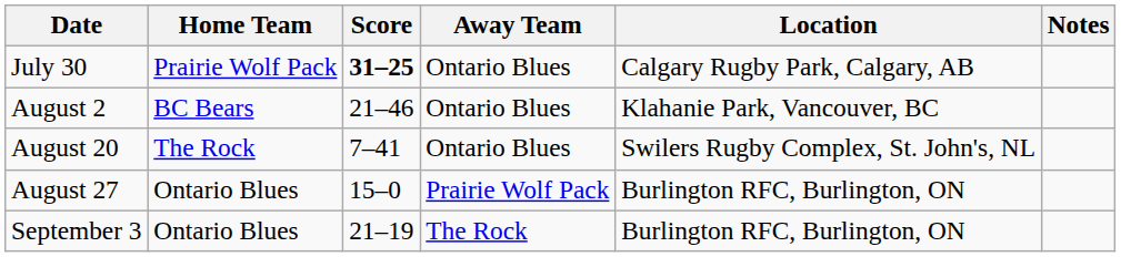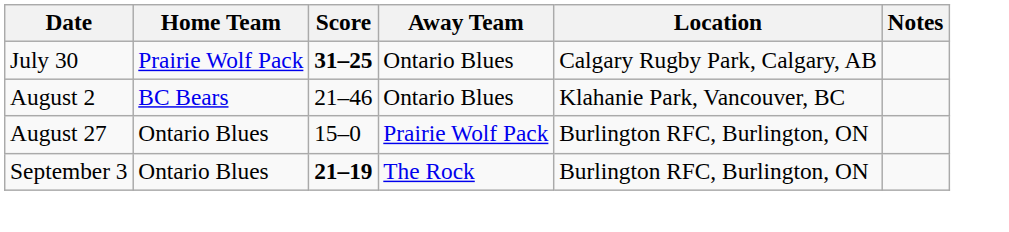 <table class="wikitable">
 <tr>
 <th>Date</th>
 <th>Home Team</th>
 <th>Score</th>
 <th>Away Team</th>
 <th>Location</th>
 <th>Notes</th>
 </tr>
 <tr>
 <td>July 30</td>
 <td><a href='#'>Prairie Wolf Pack</a></td>
 <td><strong>31–25</strong></td>
 <td>Ontario Blues</td>
 <td>Calgary Rugby Park, Calgary, AB</td>
 <td></td>
 </tr>
 <tr>
 <td>August 2</td>
 <td><a href='#'>BC Bears</a></td>
 <td>21–46</td>
 <td>Ontario Blues</td>
 <td>Klahanie Park, Vancouver, BC</td>
 <td></td>
 </tr>
 <tr>
-<td>August 20</td>
-<td><a href='#'>The Rock</a></td>
-<td>7–41</td>
-<td>Ontario Blues</td>
-<td>Swilers Rugby Complex, St. John's, NL</td>
-<td></td>
-</tr>
-<tr>
 <td>August 27</td>
 <td>Ontario Blues</td>
 <td>15–0</td>
 <td><a href='#'>Prairie Wolf Pack</a></td>
 <td>Burlington RFC, Burlington, ON</td>
 <td></td>
 </tr>
 <tr>
 <td>September 3</td>
 <td>Ontario Blues</td>
-<td>21–19</td>
+<td><strong>21–19</strong></td>
 <td><a href='#'>The Rock</a></td>
 <td>Burlington RFC, Burlington, ON</td>
 <td></td>
 </tr>
 </table>
